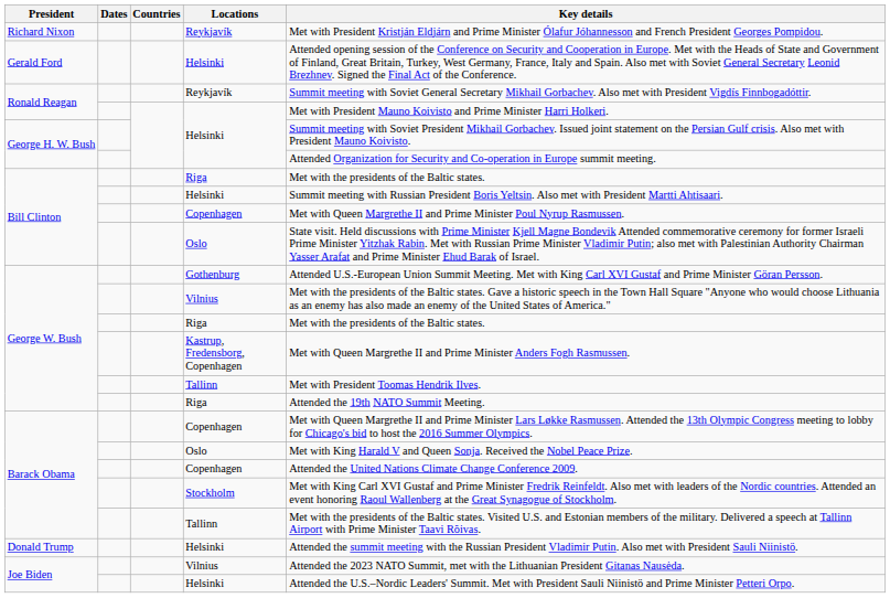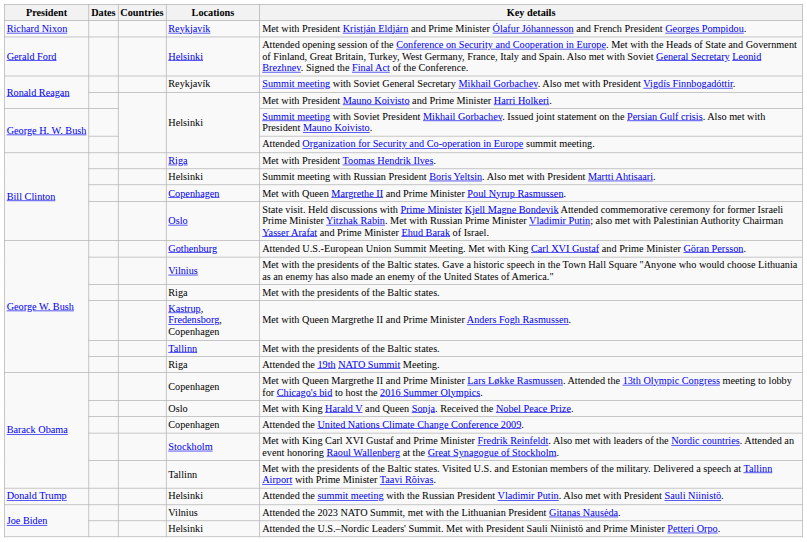 <table class="wikitable sortable">
 <tr>
 <th>President</th>
 <th>Dates</th>
 <th>Countries</th>
 <th>Locations</th>
 <th>Key details</th>
 </tr>
 <tr>
 <td><a href='#'>Richard Nixon</a></td>
 <td></td>
 <td></td>
 <td><a href='#'>Reykjavík</a></td>
 <td>Met with President <a href='#'>Kristján Eldjárn</a> and Prime Minister <a href='#'>Ólafur Jóhannesson</a> and French President <a href='#'>Georges Pompidou</a>.</td>
 </tr>
 <tr>
 <td><a href='#'>Gerald Ford</a></td>
 <td nowrap></td>
 <td></td>
 <td><a href='#'>Helsinki</a></td>
 <td>Attended opening session of the <a href='#'>Conference on Security and Cooperation in Europe</a>. Met with the Heads of State and Government of Finland, Great Britain, Turkey, West Germany, France, Italy and Spain. Also met with Soviet <a href='#'>General Secretary</a> <a href='#'>Leonid Brezhnev</a>. Signed the <a href='#'>Final Act</a> of the Conference.</td>
 </tr>
 <tr>
 <td rowspan=2><a href='#'>Ronald Reagan</a></td>
 <td></td>
 <td></td>
 <td>Reykjavík</td>
 <td><a href='#'>Summit meeting</a> with Soviet General Secretary <a href='#'>Mikhail Gorbachev</a>. Also met with President <a href='#'>Vigdís Finnbogadóttir</a>.</td>
 </tr>
 <tr>
 <td></td>
 <td rowspan=3></td>
 <td rowspan=3>Helsinki</td>
 <td>Met with President <a href='#'>Mauno Koivisto</a> and Prime Minister <a href='#'>Harri Holkeri</a>.</td>
 </tr>
 <tr>
 <td nowrap rowspan=2><a href='#'>George H. W. Bush</a></td>
 <td></td>
 <td><a href='#'>Summit meeting</a> with Soviet President <a href='#'>Mikhail Gorbachev</a>. Issued joint statement on the <a href='#'>Persian Gulf crisis</a>. Also met with President <a href='#'>Mauno Koivisto</a>.</td>
 </tr>
 <tr>
 <td></td>
 <td>Attended <a href='#'>Organization for Security and Co-operation in Europe</a> summit meeting.</td>
 </tr>
 <tr>
 <td rowspan=4><a href='#'>Bill Clinton</a></td>
 <td></td>
 <td></td>
 <td><a href='#'>Riga</a></td>
-<td>Met with the presidents of the Baltic states.</td>
+<td>Met with President <a href='#'>Toomas Hendrik Ilves</a>.</td>
 </tr>
 <tr>
 <td></td>
 <td></td>
 <td>Helsinki</td>
 <td>Summit meeting with Russian President <a href='#'>Boris Yeltsin</a>. Also met with President <a href='#'>Martti Ahtisaari</a>.</td>
 </tr>
 <tr>
 <td></td>
 <td></td>
 <td><a href='#'>Copenhagen</a></td>
 <td>Met with Queen <a href='#'>Margrethe II</a> and Prime Minister <a href='#'>Poul Nyrup Rasmussen</a>.</td>
 </tr>
 <tr>
 <td></td>
 <td></td>
 <td><a href='#'>Oslo</a></td>
 <td>State visit. Held discussions with <a href='#'>Prime Minister</a> <a href='#'>Kjell Magne Bondevik</a> Attended commemorative ceremony for former Israeli Prime Minister <a href='#'>Yitzhak Rabin</a>. Met with Russian Prime Minister <a href='#'>Vladimir Putin</a>; also met with Palestinian Authority Chairman <a href='#'>Yasser Arafat</a> and Prime Minister <a href='#'>Ehud Barak</a> of Israel.</td>
 </tr>
 <tr>
 <td rowspan="6"><a href='#'>George W. Bush</a></td>
 <td></td>
 <td></td>
 <td><a href='#'>Gothenburg</a></td>
 <td>Attended U.S.-European Union Summit Meeting. Met with King <a href='#'>Carl XVI Gustaf</a> and Prime Minister <a href='#'>Göran Persson</a>.</td>
 </tr>
 <tr>
 <td></td>
 <td nowrap></td>
 <td><a href='#'>Vilnius</a></td>
 <td>Met with the presidents of the Baltic states. Gave a historic speech in the Town Hall Square "Anyone who would choose Lithuania as an enemy has also made an enemy of the United States of America."</td>
 </tr>
 <tr>
 <td></td>
 <td></td>
 <td>Riga</td>
 <td>Met with the presidents of the Baltic states.</td>
 </tr>
 <tr>
 <td></td>
 <td></td>
 <td><a href='#'>Kastrup</a>, <a href='#'>Fredensborg</a>, Copenhagen</td>
 <td>Met with Queen Margrethe II and Prime Minister <a href='#'>Anders Fogh Rasmussen</a>.</td>
 </tr>
 <tr>
 <td></td>
 <td></td>
 <td><a href='#'>Tallinn</a></td>
-<td>Met with President <a href='#'>Toomas Hendrik Ilves</a>.</td>
+<td>Met with the presidents of the Baltic states.</td>
 </tr>
 <tr>
 <td></td>
 <td {rowspan="2"></td>
 <td>Riga</td>
 <td>Attended the <a href='#'>19th</a> <a href='#'>NATO Summit</a> Meeting.</td>
 </tr>
 <tr>
 <td rowspan="5"><a href='#'>Barack Obama</a></td>
 <td></td>
 <td></td>
 <td>Copenhagen</td>
 <td>Met with Queen Margrethe II and Prime Minister <a href='#'>Lars Løkke Rasmussen</a>. Attended the <a href='#'>13th Olympic Congress</a> meeting to lobby for <a href='#'>Chicago's bid</a> to host the <a href='#'>2016 Summer Olympics</a>.</td>
 </tr>
 <tr>
 <td></td>
 <td></td>
 <td>Oslo</td>
 <td>Met with King <a href='#'>Harald V</a> and Queen <a href='#'>Sonja</a>. Received the <a href='#'>Nobel Peace Prize</a>.</td>
 </tr>
 <tr>
 <td></td>
 <td></td>
 <td>Copenhagen</td>
 <td>Attended the <a href='#'>United Nations Climate Change Conference 2009</a>.</td>
 </tr>
 <tr>
 <td></td>
 <td></td>
 <td><a href='#'>Stockholm</a></td>
 <td>Met with King Carl XVI Gustaf and Prime Minister <a href='#'>Fredrik Reinfeldt</a>. Also met with leaders of the <a href='#'>Nordic countries</a>. Attended an event honoring <a href='#'>Raoul Wallenberg</a> at the <a href='#'>Great Synagogue of Stockholm</a>.</td>
 </tr>
 <tr>
 <td></td>
 <td></td>
 <td>Tallinn</td>
 <td>Met with the presidents of the Baltic states. Visited U.S. and Estonian members of the military. Delivered a speech at <a href='#'>Tallinn Airport</a> with Prime Minister <a href='#'>Taavi Rõivas</a>.</td>
 </tr>
 <tr>
 <td><a href='#'>Donald Trump</a></td>
 <td></td>
 <td></td>
 <td>Helsinki</td>
 <td>Attended the <a href='#'>summit meeting</a> with the Russian President <a href='#'>Vladimir Putin</a>. Also met with President <a href='#'>Sauli Niinistö</a>.</td>
 </tr>
 <tr>
 <td rowspan="2"><a href='#'>Joe Biden</a></td>
 <td></td>
 <td></td>
 <td>Vilnius</td>
 <td>Attended the 2023 NATO Summit, met with the Lithuanian President <a href='#'>Gitanas Nausėda</a>.</td>
 </tr>
 <tr>
 <td></td>
 <td></td>
 <td>Helsinki</td>
 <td>Attended the U.S.–Nordic Leaders' Summit. Met with President Sauli Niinistö and Prime Minister <a href='#'>Petteri Orpo</a>.</td>
 </tr>
 </table>
